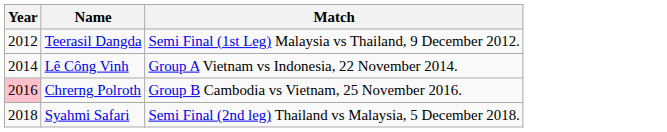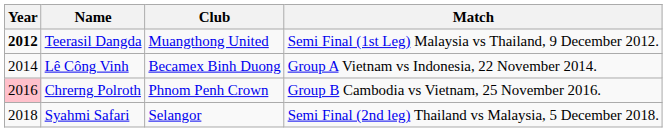 <table class="wikitable" style="font-size:95%;">
 <tr>
 <th>Year</th>
 <th>Name</th>
+<th>Club</th>
 <th>Match</th>
 </tr>
 <tr>
-<td>2012</td>
+<td><strong>2012</strong></td>
 <td> <a href='#'>Teerasil Dangda</a></td>
+<td> <a href='#'>Muangthong United</a></td>
 <td><a href='#'>Semi Final (1st Leg)</a> Malaysia vs Thailand, 9 December 2012.</td>
 </tr>
 <tr>
 <td>2014</td>
 <td> <a href='#'>Lê Công Vinh</a></td>
+<td> <a href='#'>Becamex Binh Duong</a></td>
 <td><a href='#'>Group A</a> Vietnam vs Indonesia, 22 November 2014.</td>
 </tr>
 <tr>
 <td style="background: pink;">2016</td>
 <td> <a href='#'>Chrerng Polroth</a></td>
+<td> <a href='#'>Phnom Penh Crown</a></td>
 <td><a href='#'>Group B</a> Cambodia vs Vietnam, 25 November 2016.</td>
 </tr>
 <tr>
 <td>2018</td>
 <td> <a href='#'>Syahmi Safari</a></td>
+<td> <a href='#'>Selangor</a></td>
 <td><a href='#'>Semi Final (2nd leg)</a> Thailand vs Malaysia, 5 December 2018.</td>
 </tr>
 </table>
